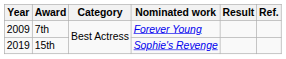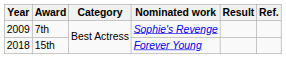 <table class="wikitable">
 <tr>
 <th>Year</th>
 <th>Award</th>
 <th>Category</th>
 <th>Nominated work</th>
 <th>Result</th>
 <th>Ref.</th>
 </tr>
 <tr>
 <td>2009</td>
 <td>7th</td>
 <td rowspan=2>Best Actress</td>
+<td><em><a href='#'>Sophie's Revenge</a></em></td>
+<td></td>
+<td></td>
+</tr>
+<tr>
+<td>2018</td>
+<td>15th</td>
 <td><em><a href='#'>Forever Young</a></em></td>
 <td></td>
 <td></td>
 </tr>
-<tr>
-<td>2019</td>
-<td>15th</td>
-<td><em><a href='#'>Sophie's Revenge</a></em></td>
-<td></td>
-<td></td>
-</tr>
 </table>
